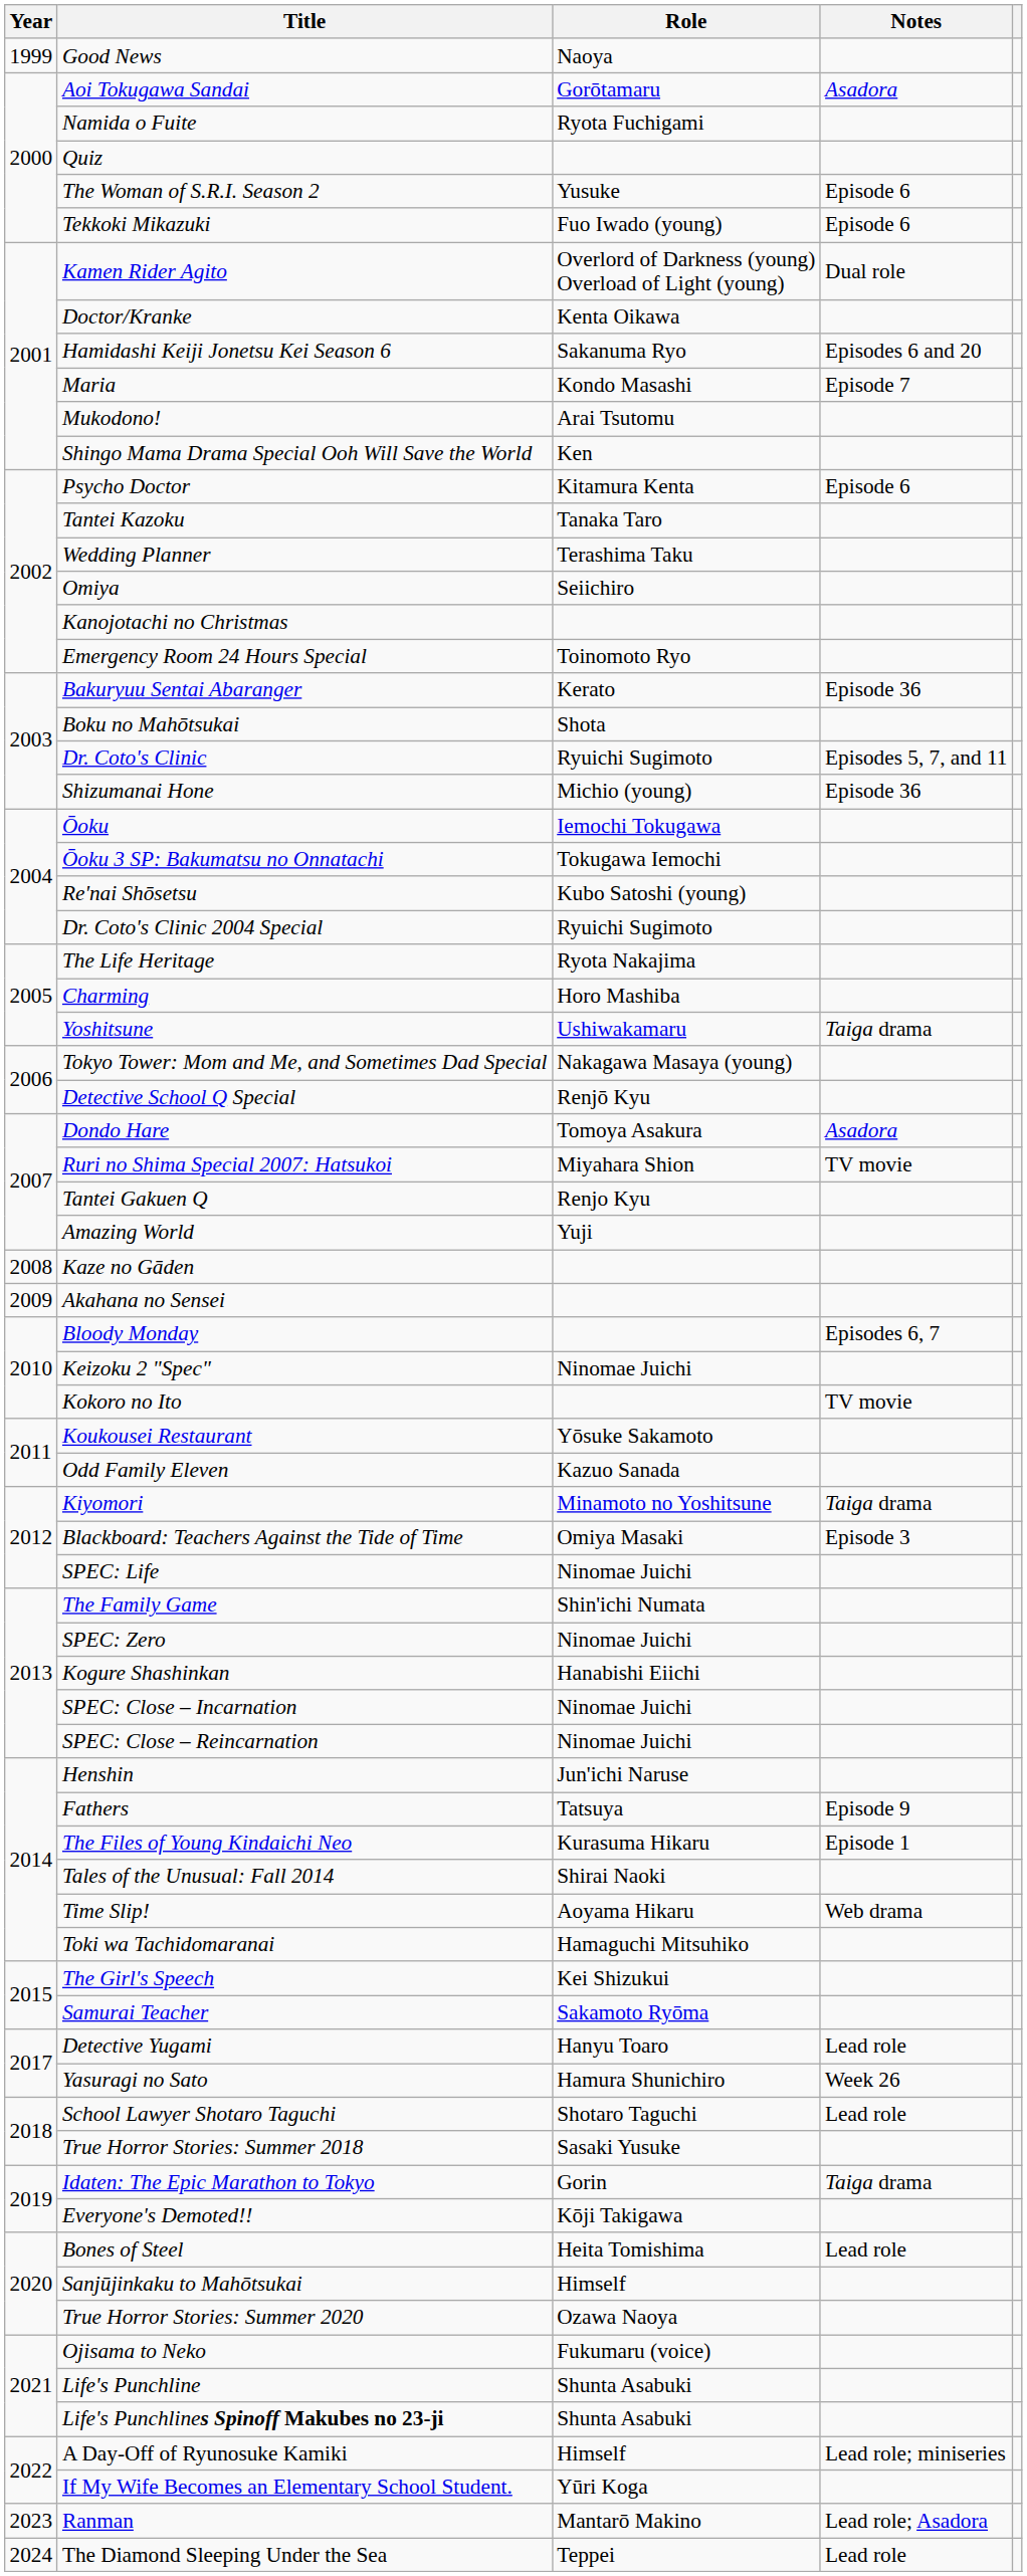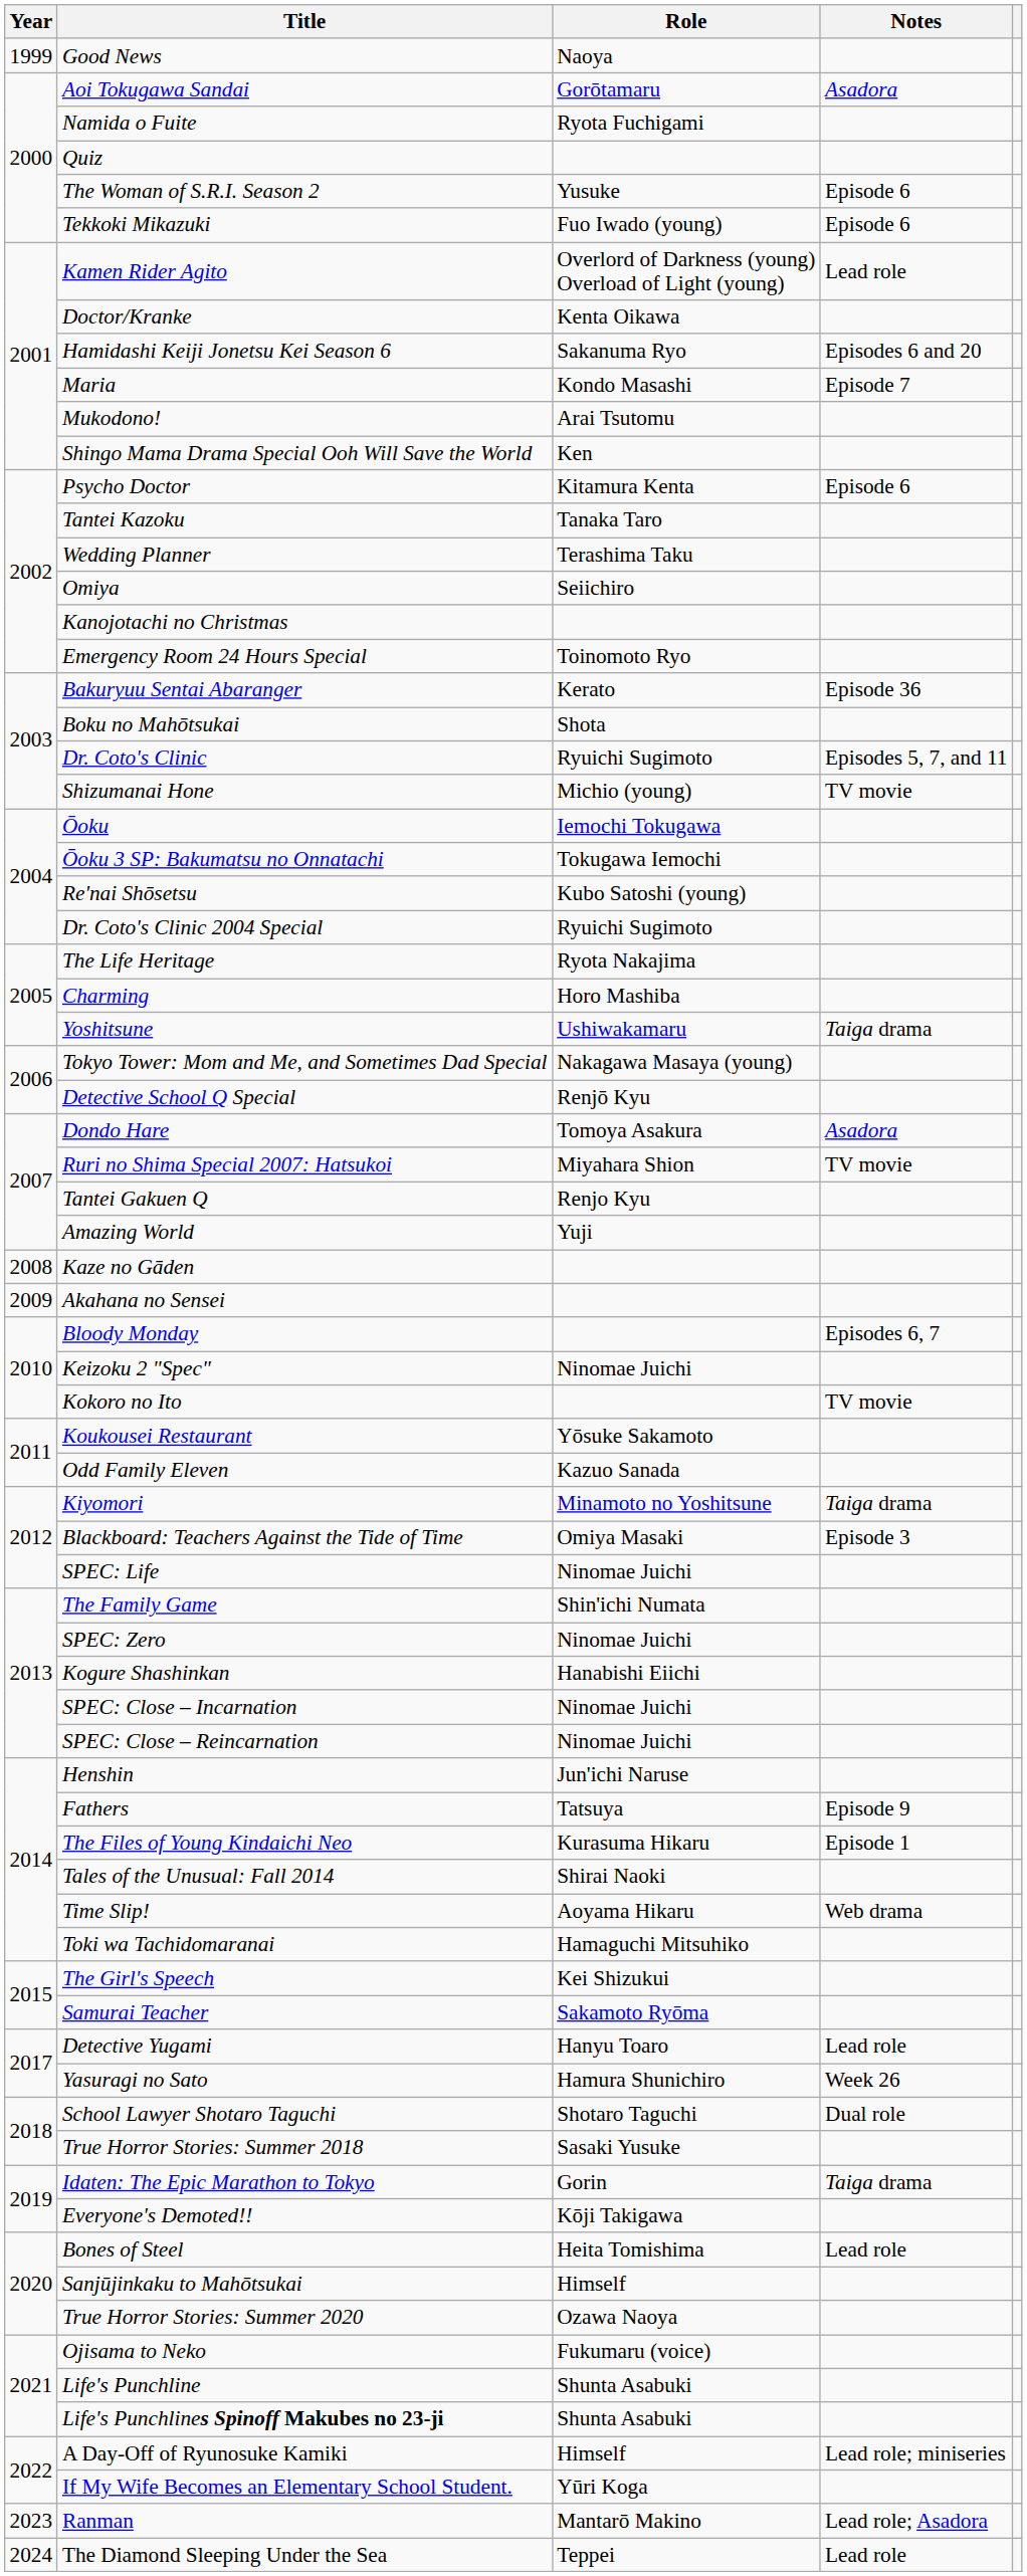 <table class="wikitable sortable">
 <tr>
 <th>Year</th>
 <th>Title</th>
 <th>Role</th>
 <th class="unsortable">Notes</th>
 <th class="unsortable"></th>
 </tr>
 <tr>
 <td>1999</td>
 <td><em>Good News</em></td>
 <td>Naoya</td>
 <td></td>
 <td></td>
 </tr>
 <tr>
 <td rowspan="5">2000</td>
 <td><em><a href='#'>Aoi Tokugawa Sandai</a></em></td>
 <td><a href='#'>Gorōtamaru</a></td>
 <td><em><a href='#'>Asadora</a></em></td>
 <td></td>
 </tr>
 <tr>
 <td><em>Namida o Fuite</em></td>
 <td>Ryota Fuchigami</td>
 <td></td>
 <td></td>
 </tr>
 <tr>
 <td><em>Quiz</em></td>
 <td></td>
 <td></td>
 <td></td>
 </tr>
 <tr>
 <td><em>The Woman of S.R.I. Season 2</em></td>
 <td>Yusuke</td>
 <td>Episode 6</td>
 <td></td>
 </tr>
 <tr>
 <td><em>Tekkoki Mikazuki</em></td>
 <td>Fuo Iwado (young)</td>
 <td>Episode 6</td>
 <td></td>
 </tr>
 <tr>
 <td rowspan="6">2001</td>
 <td><em><a href='#'>Kamen Rider Agito</a></em></td>
 <td>Overlord of Darkness (young)<br>Overload of Light (young)</td>
-<td>Dual role</td>
+<td>Lead role</td>
 <td></td>
 </tr>
 <tr>
 <td><em>Doctor/Kranke</em></td>
 <td>Kenta Oikawa</td>
 <td></td>
 <td></td>
 </tr>
 <tr>
 <td><em>Hamidashi Keiji Jonetsu Kei Season 6</em></td>
 <td>Sakanuma Ryo</td>
 <td>Episodes 6 and 20</td>
 <td></td>
 </tr>
 <tr>
 <td><em>Maria</em></td>
 <td>Kondo Masashi</td>
 <td>Episode 7</td>
 <td></td>
 </tr>
 <tr>
 <td><em>Mukodono!</em></td>
 <td>Arai Tsutomu</td>
 <td></td>
 <td></td>
 </tr>
 <tr>
 <td><em>Shingo Mama Drama Special Ooh Will Save the World</em></td>
 <td>Ken</td>
 <td></td>
 <td></td>
 </tr>
 <tr>
 <td rowspan="6">2002</td>
 <td><em>Psycho Doctor</em></td>
 <td>Kitamura Kenta</td>
 <td>Episode 6</td>
 <td></td>
 </tr>
 <tr>
 <td><em>Tantei Kazoku</em></td>
 <td>Tanaka Taro</td>
 <td></td>
 <td></td>
 </tr>
 <tr>
 <td><em>Wedding Planner</em></td>
 <td>Terashima Taku</td>
 <td></td>
 <td></td>
 </tr>
 <tr>
 <td><em>Omiya</em></td>
 <td>Seiichiro</td>
 <td></td>
 <td></td>
 </tr>
 <tr>
 <td><em>Kanojotachi no Christmas</em></td>
 <td></td>
 <td></td>
 <td></td>
 </tr>
 <tr>
 <td><em>Emergency Room 24 Hours Special</em></td>
 <td>Toinomoto Ryo</td>
 <td></td>
 <td></td>
 </tr>
 <tr>
 <td rowspan="4">2003</td>
 <td><em><a href='#'>Bakuryuu Sentai Abaranger</a></em></td>
 <td>Kerato</td>
 <td>Episode 36</td>
 <td></td>
 </tr>
 <tr>
 <td><em>Boku no Mahōtsukai</em></td>
 <td>Shota</td>
 <td></td>
 <td></td>
 </tr>
 <tr>
 <td><em><a href='#'>Dr. Coto's Clinic</a></em></td>
 <td>Ryuichi Sugimoto</td>
 <td>Episodes 5, 7, and 11</td>
 <td></td>
 </tr>
 <tr>
 <td><em>Shizumanai Hone</em></td>
 <td>Michio (young)</td>
-<td>Episode 36</td>
+<td>TV movie</td>
 <td></td>
 </tr>
 <tr>
 <td rowspan="4">2004</td>
 <td><em><a href='#'>Ōoku</a></em></td>
 <td><a href='#'>Iemochi Tokugawa</a></td>
 <td></td>
 <td></td>
 </tr>
 <tr>
 <td><em><a href='#'>Ōoku 3 SP: Bakumatsu no Onnatachi</a></em></td>
 <td>Tokugawa Iemochi</td>
 <td></td>
 <td></td>
 </tr>
 <tr>
 <td><em>Re'nai Shōsetsu</em></td>
 <td>Kubo Satoshi (young)</td>
 <td></td>
 <td></td>
 </tr>
 <tr>
 <td><em>Dr. Coto's Clinic 2004 Special</em></td>
 <td>Ryuichi Sugimoto</td>
 <td></td>
 <td></td>
 </tr>
 <tr>
 <td rowspan="3">2005</td>
 <td><em>The Life Heritage</em></td>
 <td>Ryota Nakajima</td>
 <td></td>
 <td></td>
 </tr>
 <tr>
 <td><em><a href='#'>Charming</a></em></td>
 <td>Horo Mashiba</td>
 <td></td>
 <td></td>
 </tr>
 <tr>
 <td><em><a href='#'>Yoshitsune</a></em></td>
 <td><a href='#'>Ushiwakamaru</a></td>
 <td><em>Taiga</em> drama</td>
 <td></td>
 </tr>
 <tr>
 <td rowspan="2">2006</td>
 <td><em>Tokyo Tower: Mom and Me, and Sometimes Dad Special</em></td>
 <td>Nakagawa Masaya (young)</td>
 <td></td>
 <td></td>
 </tr>
 <tr>
 <td><em><a href='#'>Detective School Q</a> Special</em></td>
 <td>Renjō Kyu</td>
 <td></td>
 <td></td>
 </tr>
 <tr>
 <td rowspan="4">2007</td>
 <td><em><a href='#'>Dondo Hare</a></em></td>
 <td>Tomoya Asakura</td>
 <td><em><a href='#'>Asadora</a></em></td>
 <td></td>
 </tr>
 <tr>
 <td><em><a href='#'>Ruri no Shima Special 2007: Hatsukoi</a></em></td>
 <td>Miyahara Shion</td>
 <td>TV movie</td>
 <td></td>
 </tr>
 <tr>
 <td><em>Tantei Gakuen Q</em></td>
 <td>Renjo Kyu</td>
 <td></td>
 <td></td>
 </tr>
 <tr>
 <td><em>Amazing World</em></td>
 <td>Yuji</td>
 <td></td>
 <td></td>
 </tr>
 <tr>
 <td>2008</td>
 <td><em>Kaze no Gāden</em></td>
 <td></td>
 <td></td>
 <td></td>
 </tr>
 <tr>
 <td>2009</td>
 <td><em>Akahana no Sensei</em></td>
 <td></td>
 <td></td>
 <td></td>
 </tr>
 <tr>
 <td rowspan="3">2010</td>
 <td><em><a href='#'>Bloody Monday</a></em></td>
 <td></td>
 <td>Episodes 6, 7</td>
 <td></td>
 </tr>
 <tr>
 <td><em>Keizoku 2 "Spec"</em></td>
 <td>Ninomae Juichi</td>
 <td></td>
 <td></td>
 </tr>
 <tr>
 <td><em>Kokoro no Ito</em></td>
 <td></td>
 <td>TV movie</td>
 <td></td>
 </tr>
 <tr>
 <td rowspan="2">2011</td>
 <td><em><a href='#'>Koukousei Restaurant</a></em></td>
 <td>Yōsuke Sakamoto</td>
 <td></td>
 <td></td>
 </tr>
 <tr>
 <td><em>Odd Family Eleven</em></td>
 <td>Kazuo Sanada</td>
 <td></td>
 <td></td>
 </tr>
 <tr>
 <td rowspan="3">2012</td>
 <td><em><a href='#'>Kiyomori</a></em></td>
 <td><a href='#'>Minamoto no Yoshitsune</a></td>
 <td><em>Taiga</em> drama</td>
 <td></td>
 </tr>
 <tr>
 <td><em>Blackboard: Teachers Against the Tide of Time</em></td>
 <td>Omiya Masaki</td>
 <td>Episode 3</td>
 <td></td>
 </tr>
 <tr>
 <td><em>SPEC: Life</em></td>
 <td>Ninomae Juichi</td>
 <td></td>
 <td></td>
 </tr>
 <tr>
 <td rowspan="5">2013</td>
 <td><em><a href='#'>The Family Game</a></em></td>
 <td>Shin'ichi Numata</td>
 <td></td>
 <td></td>
 </tr>
 <tr>
 <td><em>SPEC: Zero</em></td>
 <td>Ninomae Juichi</td>
 <td></td>
 <td></td>
 </tr>
 <tr>
 <td><em>Kogure Shashinkan</em></td>
 <td>Hanabishi Eiichi</td>
 <td></td>
 <td></td>
 </tr>
 <tr>
 <td><em>SPEC: Close – Incarnation</em></td>
 <td>Ninomae Juichi</td>
 <td></td>
 <td></td>
 </tr>
 <tr>
 <td><em>SPEC: Close – Reincarnation</em></td>
 <td>Ninomae Juichi</td>
 <td></td>
 <td></td>
 </tr>
 <tr>
 <td rowspan="6">2014</td>
 <td><em>Henshin</em></td>
 <td>Jun'ichi Naruse</td>
 <td></td>
 <td></td>
 </tr>
 <tr>
 <td><em>Fathers</em></td>
 <td>Tatsuya</td>
 <td>Episode 9</td>
 <td></td>
 </tr>
 <tr>
 <td><em><a href='#'>The Files of Young Kindaichi Neo</a></em></td>
 <td>Kurasuma Hikaru</td>
 <td>Episode 1</td>
 <td></td>
 </tr>
 <tr>
 <td><em>Tales of the Unusual: Fall 2014</em></td>
 <td>Shirai Naoki</td>
 <td></td>
 <td></td>
 </tr>
 <tr>
 <td><em>Time Slip!</em></td>
 <td>Aoyama Hikaru</td>
 <td>Web drama</td>
 <td></td>
 </tr>
 <tr>
 <td><em>Toki wa Tachidomaranai</em></td>
 <td>Hamaguchi Mitsuhiko</td>
 <td></td>
 <td></td>
 </tr>
 <tr>
 <td rowspan="2">2015</td>
 <td><em><a href='#'>The Girl's Speech</a></em></td>
 <td>Kei Shizukui</td>
 <td></td>
 <td></td>
 </tr>
 <tr>
 <td><em><a href='#'>Samurai Teacher</a></em></td>
 <td><a href='#'>Sakamoto Ryōma</a></td>
 <td></td>
 <td></td>
 </tr>
 <tr>
 <td rowspan="2">2017</td>
 <td><em>Detective Yugami</em></td>
 <td>Hanyu Toaro</td>
 <td>Lead role</td>
 <td></td>
 </tr>
 <tr>
 <td><em>Yasuragi no Sato</em></td>
 <td>Hamura Shunichiro</td>
 <td>Week 26</td>
 <td></td>
 </tr>
 <tr>
 <td rowspan="2">2018</td>
 <td><em>School Lawyer Shotaro Taguchi</em></td>
 <td>Shotaro Taguchi</td>
-<td>Lead role</td>
+<td>Dual role</td>
 <td></td>
 </tr>
 <tr>
 <td><em>True Horror Stories: Summer 2018</em></td>
 <td>Sasaki Yusuke</td>
 <td></td>
 <td></td>
 </tr>
 <tr>
 <td rowspan="2">2019</td>
 <td><em><a href='#'>Idaten: The Epic Marathon to Tokyo</a></em></td>
 <td>Gorin</td>
 <td><em>Taiga</em> drama</td>
 <td></td>
 </tr>
 <tr>
 <td><em>Everyone's Demoted!!</em></td>
 <td>Kōji Takigawa</td>
 <td></td>
 <td></td>
 </tr>
 <tr>
 <td rowspan="3">2020</td>
 <td><em>Bones of Steel</em></td>
 <td>Heita Tomishima</td>
 <td>Lead role</td>
 <td></td>
 </tr>
 <tr>
 <td><em>Sanjūjinkaku to Mahōtsukai</em></td>
 <td>Himself</td>
 <td></td>
 <td></td>
 </tr>
 <tr>
 <td><em>True Horror Stories: Summer 2020</em></td>
 <td>Ozawa Naoya</td>
 <td></td>
 <td></td>
 </tr>
 <tr>
 <td rowspan="3">2021</td>
 <td><em>Ojisama to Neko</em></td>
 <td>Fukumaru (voice)</td>
 <td></td>
 <td></td>
 </tr>
 <tr>
 <td><em>Life's Punchline</em></td>
 <td>Shunta Asabuki</td>
 <td></td>
 <td></td>
 </tr>
 <tr>
 <td><em>Life's Punchline<strong>s Spinoff </em>Makubes no 23-ji<em></td>
 <td>Shunta Asabuki</td>
 <td></td>
 <td></td>
 </tr>
 <tr>
 <td rowspan="2">2022</td>
 <td></em>A Day-Off of Ryunosuke Kamiki<em></td>
 <td>Himself</td>
 <td>Lead role; miniseries</td>
 <td></td>
 </tr>
 <tr>
 <td></em><a href='#'>If My Wife Becomes an Elementary School Student.</a><em></td>
 <td>Yūri Koga</td>
 <td></td>
 <td></td>
 </tr>
 <tr>
 <td>2023</td>
 <td></em><a href='#'>Ranman</a><em></td>
 <td>Mantarō Makino</td>
 <td>Lead role; </em><a href='#'>Asadora</a><em></td>
 <td></td>
 </tr>
 <tr>
 <td>2024</td>
 <td></em>The Diamond Sleeping Under the Sea<em></td>
 <td>Teppei</td>
 <td>Lead role</td>
 <td></td>
 </tr>
 <tr>
 </tr>
 </table>
